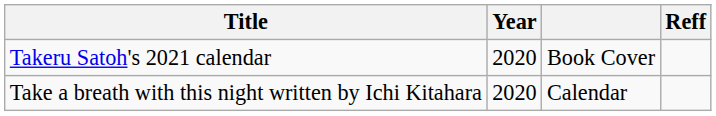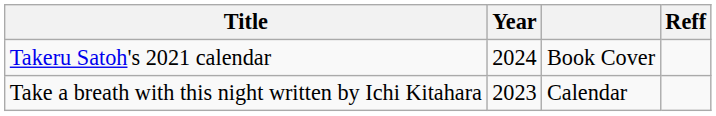 <table class="wikitable sortable mw-collapsible">
 <tr>
 <th>Title</th>
 <th>Year</th>
 <th></th>
 <th>Reff</th>
 </tr>
 <tr>
 <td><a href='#'>Takeru Satoh</a>'s 2021 calendar</td>
-<td>2020</td>
+<td>2024</td>
 <td>Book Cover</td>
 <td></td>
 </tr>
 <tr>
 <td>Take a breath with this night written by Ichi Kitahara</td>
-<td>2020</td>
+<td>2023</td>
 <td>Calendar</td>
 <td></td>
 </tr>
 </table>
